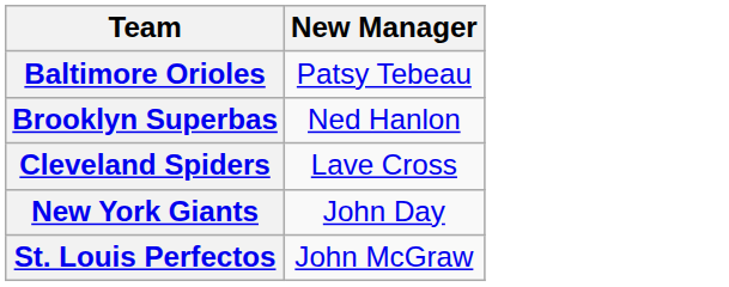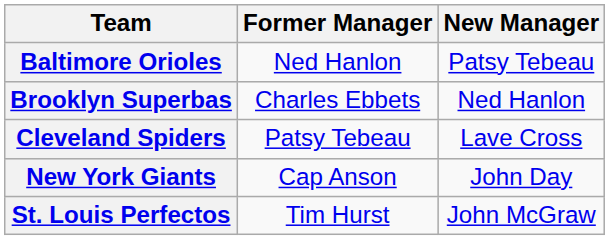 <table class="wikitable plainrowheaders" style="text-align:center;">
 <tr>
 <th scope="col">Team</th>
+<th scope="col">Former Manager</th>
 <th scope="col">New Manager</th>
 </tr>
 <tr>
 <th scope="row" style="text-align:center;"><a href='#'>Baltimore Orioles</a></th>
+<td><a href='#'>Ned Hanlon</a></td>
 <td><a href='#'>Patsy Tebeau</a></td>
 </tr>
 <tr>
 <th scope="row" style="text-align:center;"><a href='#'>Brooklyn Superbas</a></th>
+<td><a href='#'>Charles Ebbets</a></td>
 <td><a href='#'>Ned Hanlon</a></td>
 </tr>
 <tr>
 <th scope="row" style="text-align:center;"><a href='#'>Cleveland Spiders</a></th>
+<td><a href='#'>Patsy Tebeau</a></td>
 <td><a href='#'>Lave Cross</a></td>
 </tr>
 <tr>
 <th scope="row" style="text-align:center;"><a href='#'>New York Giants</a></th>
+<td><a href='#'>Cap Anson</a></td>
 <td><a href='#'>John Day</a></td>
 </tr>
 <tr>
 <th scope="row" style="text-align:center;"><a href='#'>St. Louis Perfectos</a></th>
+<td><a href='#'>Tim Hurst</a></td>
 <td><a href='#'>John McGraw</a></td>
 </tr>
 </table>
